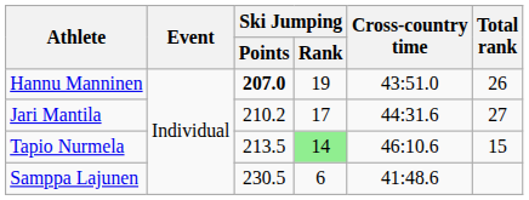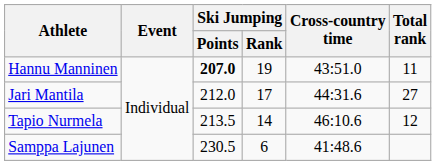 <table class="wikitable" style="font-size:90%">
 <tr>
 <th rowspan="2">Athlete</th>
 <th rowspan="2">Event</th>
 <th colspan="2">Ski Jumping</th>
 <th rowspan="2">Cross-country <br> time</th>
 <th rowspan="2">Total <br> rank</th>
 </tr>
 <tr>
 <th>Points</th>
 <th>Rank</th>
 </tr>
 <tr>
 <td><a href='#'>Hannu Manninen</a></td>
 <td rowspan="4">Individual</td>
 <td align="center"><strong>207.0</strong></td>
 <td align="center">19</td>
 <td align="center">43:51.0</td>
-<td align="center">26</td>
+<td align="center">11</td>
 </tr>
 <tr>
 <td><a href='#'>Jari Mantila</a></td>
-<td align="center">210.2</td>
+<td align="center">212.0</td>
 <td align="center">17</td>
 <td align="center">44:31.6</td>
 <td align="center">27</td>
 </tr>
 <tr>
 <td><a href='#'>Tapio Nurmela</a></td>
 <td align="center">213.5</td>
-<td align="center" style="background: lightgreen;">14</td>
+<td align="center">14</td>
 <td align="center">46:10.6</td>
-<td align="center">15</td>
+<td align="center">12</td>
 </tr>
 <tr>
 <td><a href='#'>Samppa Lajunen</a></td>
 <td align="center">230.5</td>
 <td align="center">6</td>
 <td align="center">41:48.6</td>
 <td align="center"></td>
 </tr>
 </table>
